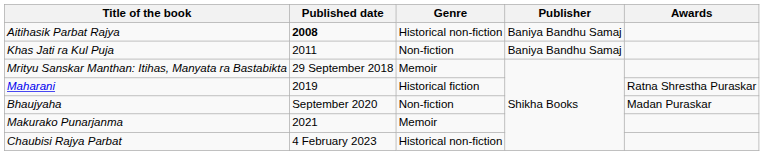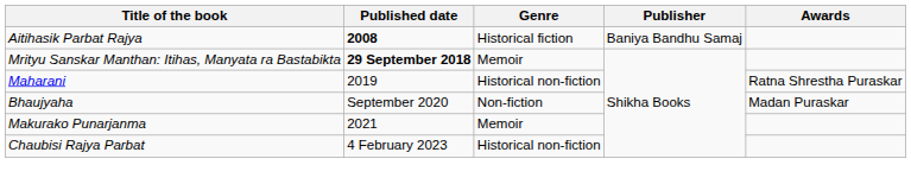 <table class="wikitable">
 <tr>
 <th>Title of the book</th>
 <th>Published date</th>
 <th>Genre</th>
 <th>Publisher</th>
 <th>Awards</th>
 </tr>
 <tr>
 <td><em>Aitihasik Parbat Rajya</em></td>
 <td><strong>2008</strong></td>
-<td>Historical non-fiction</td>
-<td>Baniya Bandhu Samaj</td>
-<td></td>
-</tr>
-<tr>
-<td><em>Khas Jati ra Kul Puja</em></td>
-<td>2011</td>
-<td>Non-fiction</td>
+<td>Historical fiction</td>
 <td>Baniya Bandhu Samaj</td>
 <td></td>
 </tr>
 <tr>
 <td><em>Mrityu Sanskar Manthan: Itihas, Manyata ra Bastabikta</em></td>
-<td>29 September 2018</td>
+<td><strong>29 September 2018</strong></td>
 <td>Memoir</td>
 <td rowspan="5">Shikha Books</td>
 <td></td>
 </tr>
 <tr>
 <td><a href='#'><em>Maharani</em></a></td>
 <td>2019</td>
-<td>Historical fiction</td>
+<td>Historical non-fiction</td>
 <td>Ratna Shrestha Puraskar</td>
 </tr>
 <tr>
 <td><em>Bhaujyaha</em></td>
 <td>September 2020</td>
 <td>Non-fiction</td>
 <td>Madan Puraskar</td>
 </tr>
 <tr>
 <td><em>Makurako Punarjanma</em></td>
 <td>2021</td>
 <td>Memoir</td>
 <td></td>
 </tr>
 <tr>
 <td><em>Chaubisi Rajya Parbat</em></td>
 <td>4 February 2023</td>
 <td>Historical non-fiction</td>
 <td></td>
 </tr>
 </table>
